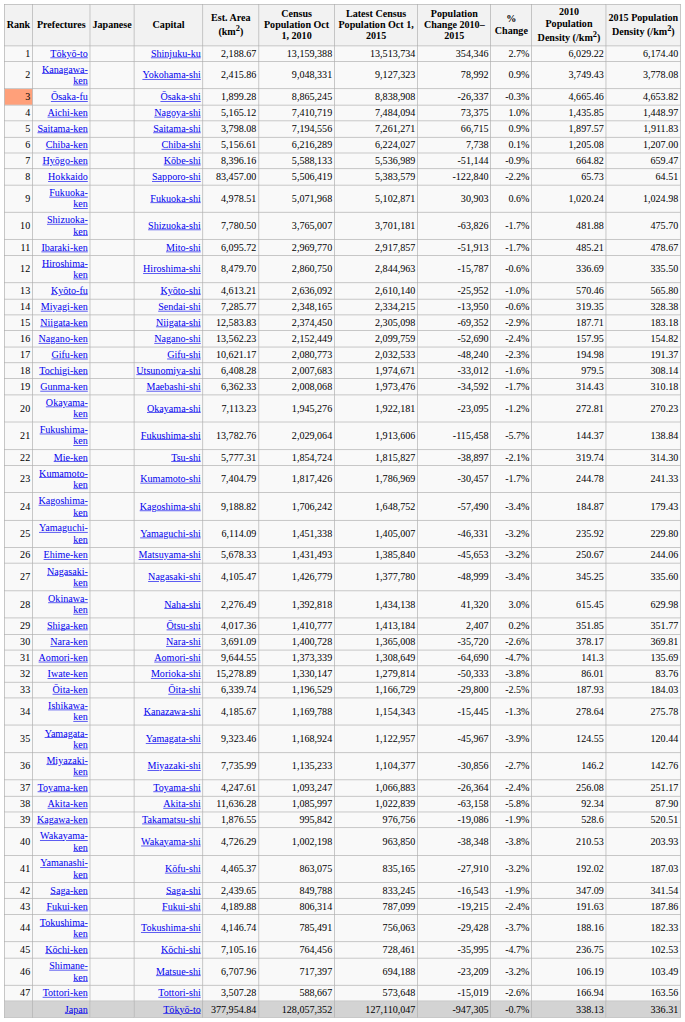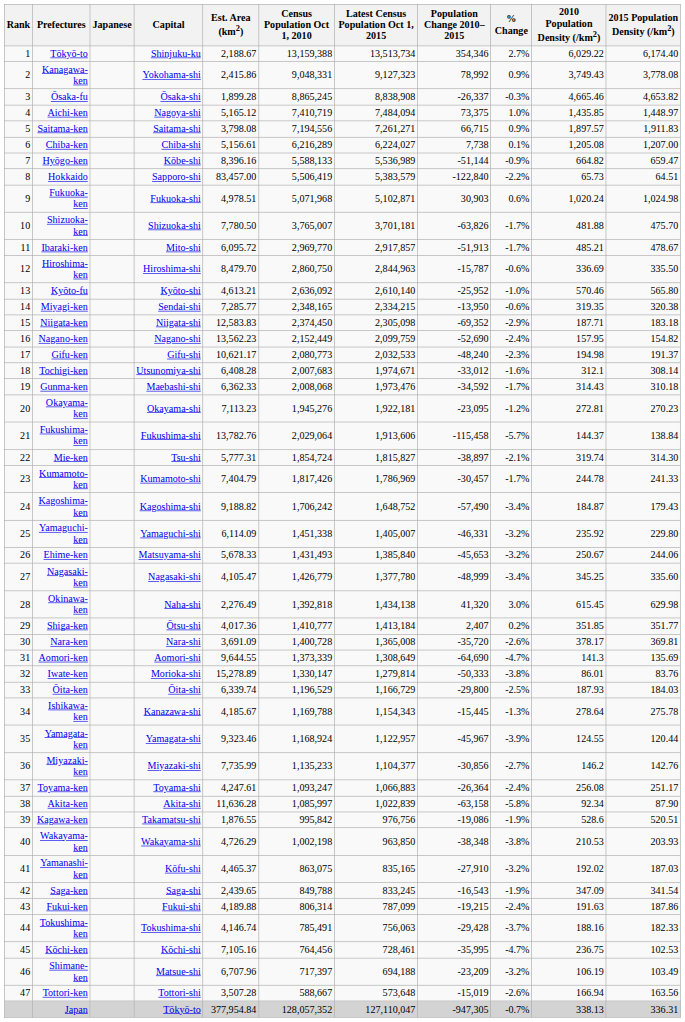 <table class="wikitable sortable" style="text-align:right;width:85%;">
 <tr>
 <th>Rank</th>
 <th>Prefectures</th>
 <th>Japanese</th>
 <th>Capital</th>
 <th>Est. Area (km<sup>2</sup>)</th>
 <th>Census Population Oct 1, 2010</th>
 <th>Latest Census Population Oct 1, 2015</th>
 <th>Population Change 2010–2015</th>
 <th>% Change</th>
 <th>2010 Population Density (/km<sup>2</sup>)</th>
 <th>2015 Population Density (/km<sup>2</sup>)</th>
 </tr>
 <tr>
 <td>1</td>
 <td><a href='#'>Tōkyō-to</a></td>
 <td></td>
 <td><a href='#'>Shinjuku-ku</a></td>
 <td>2,188.67</td>
 <td>13,159,388</td>
 <td>13,513,734</td>
 <td>354,346</td>
 <td>2.7%</td>
 <td>6,029.22</td>
 <td>6,174.40</td>
 </tr>
 <tr>
 <td>2</td>
 <td><a href='#'>Kanagawa-ken</a></td>
 <td></td>
 <td><a href='#'>Yokohama-shi</a></td>
 <td>2,415.86</td>
 <td>9,048,331</td>
 <td>9,127,323</td>
 <td>78,992</td>
 <td>0.9%</td>
 <td>3,749.43</td>
 <td>3,778.08</td>
 </tr>
 <tr>
-<td style="background: lightsalmon;">3</td>
+<td>3</td>
 <td><a href='#'>Ōsaka-fu</a></td>
 <td></td>
 <td><a href='#'>Ōsaka-shi</a></td>
 <td>1,899.28</td>
 <td>8,865,245</td>
 <td>8,838,908</td>
 <td>-26,337</td>
 <td>-0.3%</td>
 <td>4,665.46</td>
 <td>4,653.82</td>
 </tr>
 <tr>
 <td>4</td>
 <td><a href='#'>Aichi-ken</a></td>
 <td></td>
 <td><a href='#'>Nagoya-shi</a></td>
 <td>5,165.12</td>
 <td>7,410,719</td>
 <td>7,484,094</td>
 <td>73,375</td>
 <td>1.0%</td>
 <td>1,435.85</td>
 <td>1,448.97</td>
 </tr>
 <tr>
 <td>5</td>
 <td><a href='#'>Saitama-ken</a></td>
 <td></td>
 <td><a href='#'>Saitama-shi</a></td>
 <td>3,798.08</td>
 <td>7,194,556</td>
 <td>7,261,271</td>
 <td>66,715</td>
 <td>0.9%</td>
 <td>1,897.57</td>
 <td>1,911.83</td>
 </tr>
 <tr>
 <td>6</td>
 <td><a href='#'>Chiba-ken</a></td>
 <td></td>
 <td><a href='#'>Chiba-shi</a></td>
 <td>5,156.61</td>
 <td>6,216,289</td>
 <td>6,224,027</td>
 <td>7,738</td>
 <td>0.1%</td>
 <td>1,205.08</td>
 <td>1,207.00</td>
 </tr>
 <tr>
 <td>7</td>
 <td><a href='#'>Hyōgo-ken</a></td>
 <td></td>
 <td><a href='#'>Kōbe-shi</a></td>
 <td>8,396.16</td>
 <td>5,588,133</td>
 <td>5,536,989</td>
 <td>-51,144</td>
 <td>-0.9%</td>
 <td>664.82</td>
 <td>659.47</td>
 </tr>
 <tr>
 <td>8</td>
 <td><a href='#'>Hokkaido</a></td>
 <td></td>
 <td><a href='#'>Sapporo-shi</a></td>
 <td>83,457.00</td>
 <td>5,506,419</td>
 <td>5,383,579</td>
 <td>-122,840</td>
 <td>-2.2%</td>
 <td>65.73</td>
 <td>64.51</td>
 </tr>
 <tr>
 <td>9</td>
 <td><a href='#'>Fukuoka-ken</a></td>
 <td></td>
 <td><a href='#'>Fukuoka-shi</a></td>
 <td>4,978.51</td>
 <td>5,071,968</td>
 <td>5,102,871</td>
 <td>30,903</td>
 <td>0.6%</td>
 <td>1,020.24</td>
 <td>1,024.98</td>
 </tr>
 <tr>
 <td>10</td>
 <td><a href='#'>Shizuoka-ken</a></td>
 <td></td>
 <td><a href='#'>Shizuoka-shi</a></td>
 <td>7,780.50</td>
 <td>3,765,007</td>
 <td>3,701,181</td>
 <td>-63,826</td>
 <td>-1.7%</td>
 <td>481.88</td>
 <td>475.70</td>
 </tr>
 <tr>
 <td>11</td>
 <td><a href='#'>Ibaraki-ken</a></td>
 <td></td>
 <td><a href='#'>Mito-shi</a></td>
 <td>6,095.72</td>
 <td>2,969,770</td>
 <td>2,917,857</td>
 <td>-51,913</td>
 <td>-1.7%</td>
 <td>485.21</td>
 <td>478.67</td>
 </tr>
 <tr>
 <td>12</td>
 <td><a href='#'>Hiroshima-ken</a></td>
 <td></td>
 <td><a href='#'>Hiroshima-shi</a></td>
 <td>8,479.70</td>
 <td>2,860,750</td>
 <td>2,844,963</td>
 <td>-15,787</td>
 <td>-0.6%</td>
 <td>336.69</td>
 <td>335.50</td>
 </tr>
 <tr>
 <td>13</td>
 <td><a href='#'>Kyōto-fu</a></td>
 <td></td>
 <td><a href='#'>Kyōto-shi</a></td>
 <td>4,613.21</td>
 <td>2,636,092</td>
 <td>2,610,140</td>
 <td>-25,952</td>
 <td>-1.0%</td>
 <td>570.46</td>
 <td>565.80</td>
 </tr>
 <tr>
 <td>14</td>
 <td><a href='#'>Miyagi-ken</a></td>
 <td></td>
 <td><a href='#'>Sendai-shi</a></td>
 <td>7,285.77</td>
 <td>2,348,165</td>
 <td>2,334,215</td>
 <td>-13,950</td>
 <td>-0.6%</td>
 <td>319.35</td>
-<td>328.38</td>
+<td>320.38</td>
 </tr>
 <tr>
 <td>15</td>
 <td><a href='#'>Niigata-ken</a></td>
 <td></td>
 <td><a href='#'>Niigata-shi</a></td>
 <td>12,583.83</td>
 <td>2,374,450</td>
 <td>2,305,098</td>
 <td>-69,352</td>
 <td>-2.9%</td>
 <td>187.71</td>
 <td>183.18</td>
 </tr>
 <tr>
 <td>16</td>
 <td><a href='#'>Nagano-ken</a></td>
 <td></td>
 <td><a href='#'>Nagano-shi</a></td>
 <td>13,562.23</td>
 <td>2,152,449</td>
 <td>2,099,759</td>
 <td>-52,690</td>
 <td>-2.4%</td>
 <td>157.95</td>
 <td>154.82</td>
 </tr>
 <tr>
 <td>17</td>
 <td><a href='#'>Gifu-ken</a></td>
 <td></td>
 <td><a href='#'>Gifu-shi</a></td>
 <td>10,621.17</td>
 <td>2,080,773</td>
 <td>2,032,533</td>
 <td>-48,240</td>
 <td>-2.3%</td>
 <td>194.98</td>
 <td>191.37</td>
 </tr>
 <tr>
 <td>18</td>
 <td><a href='#'>Tochigi-ken</a></td>
 <td></td>
 <td style="white-space: nowrap;"><a href='#'>Utsunomiya-shi</a></td>
 <td>6,408.28</td>
 <td>2,007,683</td>
 <td>1,974,671</td>
 <td>-33,012</td>
 <td>-1.6%</td>
-<td>979.5</td>
+<td>312.1</td>
 <td>308.14</td>
 </tr>
 <tr>
 <td>19</td>
 <td><a href='#'>Gunma-ken</a></td>
 <td></td>
 <td><a href='#'>Maebashi-shi</a></td>
 <td>6,362.33</td>
 <td>2,008,068</td>
 <td>1,973,476</td>
 <td>-34,592</td>
 <td>-1.7%</td>
 <td>314.43</td>
 <td>310.18</td>
 </tr>
 <tr>
 <td>20</td>
 <td><a href='#'>Okayama-ken</a></td>
 <td></td>
 <td><a href='#'>Okayama-shi</a></td>
 <td>7,113.23</td>
 <td>1,945,276</td>
 <td>1,922,181</td>
 <td>-23,095</td>
 <td>-1.2%</td>
 <td>272.81</td>
 <td>270.23</td>
 </tr>
 <tr>
 <td>21</td>
 <td><a href='#'>Fukushima-ken</a></td>
 <td></td>
 <td><a href='#'>Fukushima-shi</a></td>
 <td>13,782.76</td>
 <td>2,029,064</td>
 <td>1,913,606</td>
 <td>-115,458</td>
 <td>-5.7%</td>
 <td>144.37</td>
 <td>138.84</td>
 </tr>
 <tr>
 <td>22</td>
 <td><a href='#'>Mie-ken</a></td>
 <td></td>
 <td><a href='#'>Tsu-shi</a></td>
 <td>5,777.31</td>
 <td>1,854,724</td>
 <td>1,815,827</td>
 <td>-38,897</td>
 <td>-2.1%</td>
 <td>319.74</td>
 <td>314.30</td>
 </tr>
 <tr>
 <td>23</td>
 <td><a href='#'>Kumamoto-ken</a></td>
 <td></td>
 <td><a href='#'>Kumamoto-shi</a></td>
 <td>7,404.79</td>
 <td>1,817,426</td>
 <td>1,786,969</td>
 <td>-30,457</td>
 <td>-1.7%</td>
 <td>244.78</td>
 <td>241.33</td>
 </tr>
 <tr>
 <td>24</td>
 <td><a href='#'>Kagoshima-ken</a></td>
 <td></td>
 <td><a href='#'>Kagoshima-shi</a></td>
 <td>9,188.82</td>
 <td>1,706,242</td>
 <td>1,648,752</td>
 <td>-57,490</td>
 <td>-3.4%</td>
 <td>184.87</td>
 <td>179.43</td>
 </tr>
 <tr>
 <td>25</td>
 <td><a href='#'>Yamaguchi-ken</a></td>
 <td></td>
 <td><a href='#'>Yamaguchi-shi</a></td>
 <td>6,114.09</td>
 <td>1,451,338</td>
 <td>1,405,007</td>
 <td>-46,331</td>
 <td>-3.2%</td>
 <td>235.92</td>
 <td>229.80</td>
 </tr>
 <tr>
 <td>26</td>
 <td><a href='#'>Ehime-ken</a></td>
 <td></td>
 <td><a href='#'>Matsuyama-shi</a></td>
 <td>5,678.33</td>
 <td>1,431,493</td>
 <td>1,385,840</td>
 <td>-45,653</td>
 <td>-3.2%</td>
 <td>250.67</td>
 <td>244.06</td>
 </tr>
 <tr>
 <td>27</td>
 <td><a href='#'>Nagasaki-ken</a></td>
 <td></td>
 <td><a href='#'>Nagasaki-shi</a></td>
 <td>4,105.47</td>
 <td>1,426,779</td>
 <td>1,377,780</td>
 <td>-48,999</td>
 <td>-3.4%</td>
 <td>345.25</td>
 <td>335.60</td>
 </tr>
 <tr>
 <td>28</td>
 <td><a href='#'>Okinawa-ken</a></td>
 <td></td>
 <td><a href='#'>Naha-shi</a></td>
 <td>2,276.49</td>
 <td>1,392,818</td>
 <td>1,434,138</td>
 <td>41,320</td>
 <td>3.0%</td>
 <td>615.45</td>
 <td>629.98</td>
 </tr>
 <tr>
 <td>29</td>
 <td><a href='#'>Shiga-ken</a></td>
 <td></td>
 <td><a href='#'>Ōtsu-shi</a></td>
 <td>4,017.36</td>
 <td>1,410,777</td>
 <td>1,413,184</td>
 <td>2,407</td>
 <td>0.2%</td>
 <td>351.85</td>
 <td>351.77</td>
 </tr>
 <tr>
 <td>30</td>
 <td><a href='#'>Nara-ken</a></td>
 <td></td>
 <td><a href='#'>Nara-shi</a></td>
 <td>3,691.09</td>
 <td>1,400,728</td>
 <td>1,365,008</td>
 <td>-35,720</td>
 <td>-2.6%</td>
 <td>378.17</td>
 <td>369.81</td>
 </tr>
 <tr>
 <td>31</td>
 <td><a href='#'>Aomori-ken</a></td>
 <td></td>
 <td><a href='#'>Aomori-shi</a></td>
 <td>9,644.55</td>
 <td>1,373,339</td>
 <td>1,308,649</td>
 <td>-64,690</td>
 <td>-4.7%</td>
 <td>141.3</td>
 <td>135.69</td>
 </tr>
 <tr>
 <td>32</td>
 <td><a href='#'>Iwate-ken</a></td>
 <td></td>
 <td><a href='#'>Morioka-shi</a></td>
 <td>15,278.89</td>
 <td>1,330,147</td>
 <td>1,279,814</td>
 <td>-50,333</td>
 <td>-3.8%</td>
 <td>86.01</td>
 <td>83.76</td>
 </tr>
 <tr>
 <td>33</td>
 <td><a href='#'>Ōita-ken</a></td>
 <td></td>
 <td><a href='#'>Ōita-shi</a></td>
 <td>6,339.74</td>
 <td>1,196,529</td>
 <td>1,166,729</td>
 <td>-29,800</td>
 <td>-2.5%</td>
 <td>187.93</td>
 <td>184.03</td>
 </tr>
 <tr>
 <td>34</td>
 <td><a href='#'>Ishikawa-ken</a></td>
 <td></td>
 <td><a href='#'>Kanazawa-shi</a></td>
 <td>4,185.67</td>
 <td>1,169,788</td>
 <td>1,154,343</td>
 <td>-15,445</td>
 <td>-1.3%</td>
 <td>278.64</td>
 <td>275.78</td>
 </tr>
 <tr>
 <td>35</td>
 <td><a href='#'>Yamagata-ken</a></td>
 <td></td>
 <td><a href='#'>Yamagata-shi</a></td>
 <td>9,323.46</td>
 <td>1,168,924</td>
 <td>1,122,957</td>
 <td>-45,967</td>
 <td>-3.9%</td>
 <td>124.55</td>
 <td>120.44</td>
 </tr>
 <tr>
 <td>36</td>
 <td><a href='#'>Miyazaki-ken</a></td>
 <td></td>
 <td><a href='#'>Miyazaki-shi</a></td>
 <td>7,735.99</td>
 <td>1,135,233</td>
 <td>1,104,377</td>
 <td>-30,856</td>
 <td>-2.7%</td>
 <td>146.2</td>
 <td>142.76</td>
 </tr>
 <tr>
 <td>37</td>
 <td><a href='#'>Toyama-ken</a></td>
 <td></td>
 <td><a href='#'>Toyama-shi</a></td>
 <td>4,247.61</td>
 <td>1,093,247</td>
 <td>1,066,883</td>
 <td>-26,364</td>
 <td>-2.4%</td>
 <td>256.08</td>
 <td>251.17</td>
 </tr>
 <tr>
 <td>38</td>
 <td><a href='#'>Akita-ken</a></td>
 <td></td>
 <td><a href='#'>Akita-shi</a></td>
 <td>11,636.28</td>
 <td>1,085,997</td>
 <td>1,022,839</td>
 <td>-63,158</td>
 <td>-5.8%</td>
 <td>92.34</td>
 <td>87.90</td>
 </tr>
 <tr>
 <td>39</td>
 <td><a href='#'>Kagawa-ken</a></td>
 <td></td>
 <td><a href='#'>Takamatsu-shi</a></td>
 <td>1,876.55</td>
 <td>995,842</td>
 <td>976,756</td>
 <td>-19,086</td>
 <td>-1.9%</td>
 <td>528.6</td>
 <td>520.51</td>
 </tr>
 <tr>
 <td>40</td>
 <td><a href='#'>Wakayama-ken</a></td>
 <td></td>
 <td><a href='#'>Wakayama-shi</a></td>
 <td>4,726.29</td>
 <td>1,002,198</td>
 <td>963,850</td>
 <td>-38,348</td>
 <td>-3.8%</td>
 <td>210.53</td>
 <td>203.93</td>
 </tr>
 <tr>
 <td>41</td>
 <td><a href='#'>Yamanashi-ken</a></td>
 <td></td>
 <td><a href='#'>Kōfu-shi</a></td>
 <td>4,465.37</td>
 <td>863,075</td>
 <td>835,165</td>
 <td>-27,910</td>
 <td>-3.2%</td>
 <td>192.02</td>
 <td>187.03</td>
 </tr>
 <tr>
 <td>42</td>
 <td><a href='#'>Saga-ken</a></td>
 <td></td>
 <td><a href='#'>Saga-shi</a></td>
 <td>2,439.65</td>
 <td>849,788</td>
 <td>833,245</td>
 <td>-16,543</td>
 <td>-1.9%</td>
 <td>347.09</td>
 <td>341.54</td>
 </tr>
 <tr>
 <td>43</td>
 <td><a href='#'>Fukui-ken</a></td>
 <td></td>
 <td><a href='#'>Fukui-shi</a></td>
 <td>4,189.88</td>
 <td>806,314</td>
 <td>787,099</td>
 <td>-19,215</td>
 <td>-2.4%</td>
 <td>191.63</td>
 <td>187.86</td>
 </tr>
 <tr>
 <td>44</td>
 <td><a href='#'>Tokushima-ken</a></td>
 <td></td>
 <td><a href='#'>Tokushima-shi</a></td>
 <td>4,146.74</td>
 <td>785,491</td>
 <td>756,063</td>
 <td>-29,428</td>
 <td>-3.7%</td>
 <td>188.16</td>
 <td>182.33</td>
 </tr>
 <tr>
 <td>45</td>
 <td><a href='#'>Kōchi-ken</a></td>
 <td></td>
 <td><a href='#'>Kōchi-shi</a></td>
 <td>7,105.16</td>
 <td>764,456</td>
 <td>728,461</td>
 <td>-35,995</td>
 <td>-4.7%</td>
 <td>236.75</td>
 <td>102.53</td>
 </tr>
 <tr>
 <td>46</td>
 <td><a href='#'>Shimane-ken</a></td>
 <td></td>
 <td><a href='#'>Matsue-shi</a></td>
 <td>6,707.96</td>
 <td>717,397</td>
 <td>694,188</td>
 <td>-23,209</td>
 <td>-3.2%</td>
 <td>106.19</td>
 <td>103.49</td>
 </tr>
 <tr>
 <td>47</td>
 <td><a href='#'>Tottori-ken</a></td>
 <td></td>
 <td><a href='#'>Tottori-shi</a></td>
 <td>3,507.28</td>
 <td>588,667</td>
 <td>573,648</td>
 <td>-15,019</td>
 <td>-2.6%</td>
 <td>166.94</td>
 <td>163.56</td>
 </tr>
 <tr style="background:lightgrey;">
 <td></td>
 <td><a href='#'>Japan</a></td>
 <td></td>
 <td><a href='#'>Tōkyō-to</a></td>
 <td>377,954.84</td>
 <td>128,057,352</td>
 <td>127,110,047</td>
 <td>-947,305</td>
 <td>-0.7%</td>
 <td>338.13</td>
 <td>336.31</td>
 </tr>
 </table>
